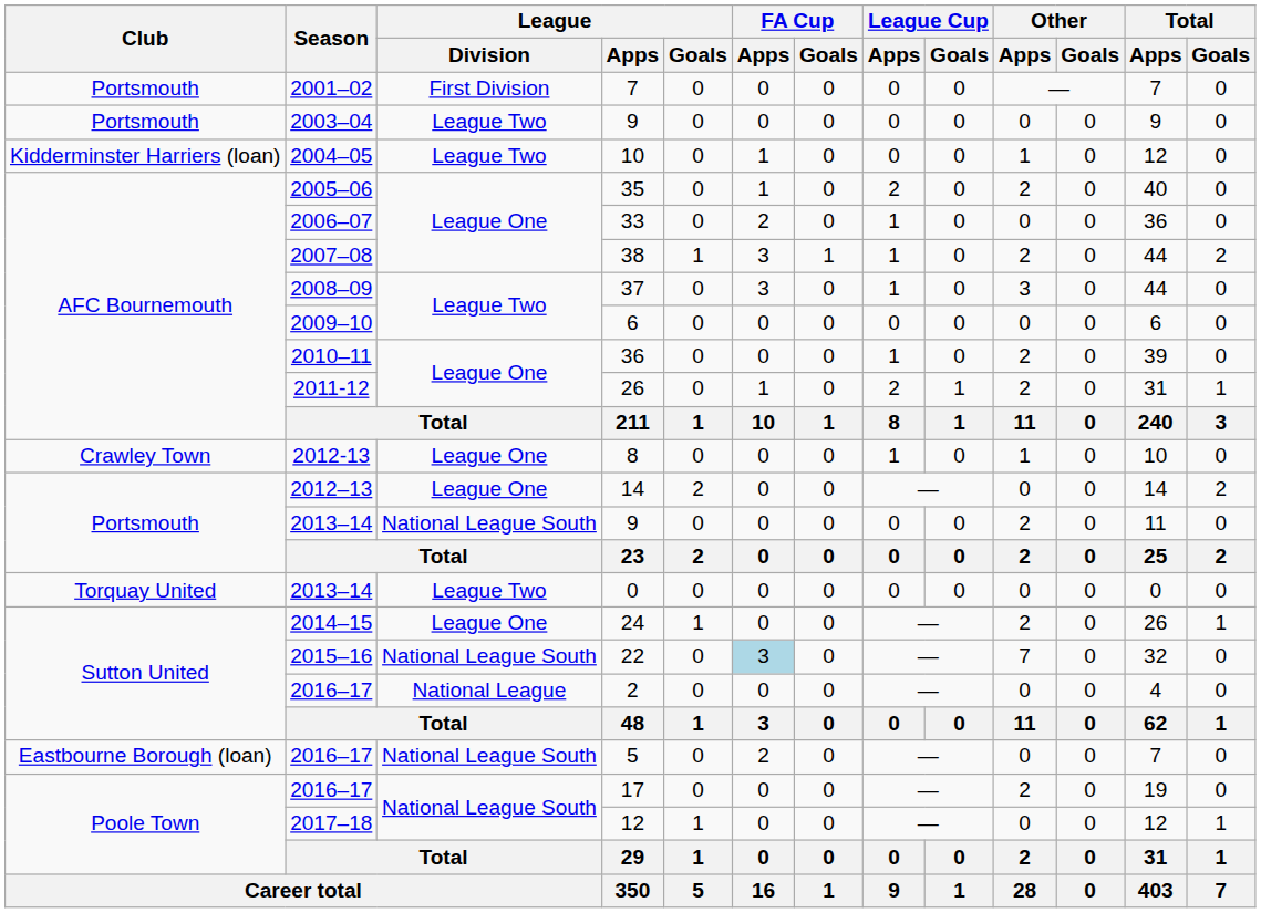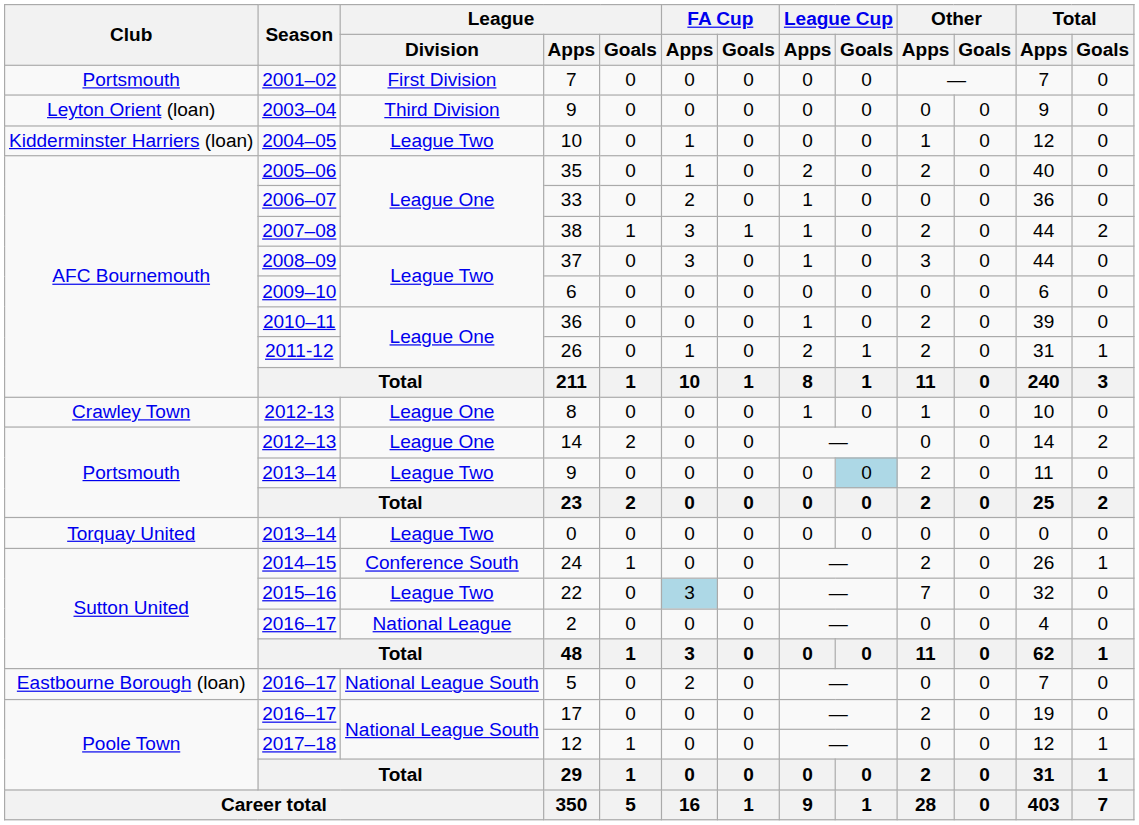 <table class="wikitable" style="text-align:center">
 <tr>
 <th rowspan="2">Club</th>
 <th rowspan="2">Season</th>
 <th colspan="3">League</th>
 <th colspan="2"><a href='#'>FA Cup</a></th>
 <th colspan="2"><a href='#'>League Cup</a></th>
 <th colspan="2">Other</th>
 <th colspan="2">Total</th>
 </tr>
 <tr>
 <th>Division</th>
 <th>Apps</th>
 <th>Goals</th>
 <th>Apps</th>
 <th>Goals</th>
 <th>Apps</th>
 <th>Goals</th>
 <th>Apps</th>
 <th>Goals</th>
 <th>Apps</th>
 <th>Goals</th>
 </tr>
 <tr>
 <td><a href='#'>Portsmouth</a></td>
 <td><a href='#'>2001–02</a></td>
 <td><a href='#'>First Division</a></td>
 <td>7</td>
 <td>0</td>
 <td>0</td>
 <td>0</td>
 <td>0</td>
 <td>0</td>
 <td colspan="2">—</td>
 <td>7</td>
 <td>0</td>
 </tr>
 <tr>
-<td><a href='#'>Portsmouth</a></td>
+<td><a href='#'>Leyton Orient</a> (loan)</td>
 <td><a href='#'>2003–04</a></td>
-<td><a href='#'>League Two</a></td>
+<td><a href='#'>Third Division</a></td>
 <td>9</td>
 <td>0</td>
 <td>0</td>
 <td>0</td>
 <td>0</td>
 <td>0</td>
 <td>0</td>
 <td>0</td>
 <td>9</td>
 <td>0</td>
 </tr>
 <tr>
 <td><a href='#'>Kidderminster Harriers</a> (loan)</td>
 <td><a href='#'>2004–05</a></td>
 <td><a href='#'>League Two</a></td>
 <td>10</td>
 <td>0</td>
 <td>1</td>
 <td>0</td>
 <td>0</td>
 <td>0</td>
 <td>1</td>
 <td>0</td>
 <td>12</td>
 <td>0</td>
 </tr>
 <tr>
 <td rowspan="8"><a href='#'>AFC Bournemouth</a></td>
 <td><a href='#'>2005–06</a></td>
 <td rowspan="3"><a href='#'>League One</a></td>
 <td>35</td>
 <td>0</td>
 <td>1</td>
 <td>0</td>
 <td>2</td>
 <td>0</td>
 <td>2</td>
 <td>0</td>
 <td>40</td>
 <td>0</td>
 </tr>
 <tr>
 <td><a href='#'>2006–07</a></td>
 <td>33</td>
 <td>0</td>
 <td>2</td>
 <td>0</td>
 <td>1</td>
 <td>0</td>
 <td>0</td>
 <td>0</td>
 <td>36</td>
 <td>0</td>
 </tr>
 <tr>
 <td><a href='#'>2007–08</a></td>
 <td>38</td>
 <td>1</td>
 <td>3</td>
 <td>1</td>
 <td>1</td>
 <td>0</td>
 <td>2</td>
 <td>0</td>
 <td>44</td>
 <td>2</td>
 </tr>
 <tr>
 <td><a href='#'>2008–09</a></td>
 <td rowspan="2"><a href='#'>League Two</a></td>
 <td>37</td>
 <td>0</td>
 <td>3</td>
 <td>0</td>
 <td>1</td>
 <td>0</td>
 <td>3</td>
 <td>0</td>
 <td>44</td>
 <td>0</td>
 </tr>
 <tr>
 <td><a href='#'>2009–10</a></td>
 <td>6</td>
 <td>0</td>
 <td>0</td>
 <td>0</td>
 <td>0</td>
 <td>0</td>
 <td>0</td>
 <td>0</td>
 <td>6</td>
 <td>0</td>
 </tr>
 <tr>
 <td><a href='#'>2010–11</a></td>
 <td rowspan="2"><a href='#'>League One</a></td>
 <td>36</td>
 <td>0</td>
 <td>0</td>
 <td>0</td>
 <td>1</td>
 <td>0</td>
 <td>2</td>
 <td>0</td>
 <td>39</td>
 <td>0</td>
 </tr>
 <tr>
 <td><a href='#'>2011-12</a></td>
 <td>26</td>
 <td>0</td>
 <td>1</td>
 <td>0</td>
 <td>2</td>
 <td>1</td>
 <td>2</td>
 <td>0</td>
 <td>31</td>
 <td>1</td>
 </tr>
 <tr>
 <th colspan="2">Total</th>
 <th>211</th>
 <th>1</th>
 <th>10</th>
 <th>1</th>
 <th>8</th>
 <th>1</th>
 <th>11</th>
 <th>0</th>
 <th>240</th>
 <th>3</th>
 </tr>
 <tr>
 <td><a href='#'>Crawley Town</a></td>
 <td><a href='#'>2012-13</a></td>
 <td><a href='#'>League One</a></td>
 <td>8</td>
 <td>0</td>
 <td>0</td>
 <td>0</td>
 <td>1</td>
 <td>0</td>
 <td>1</td>
 <td>0</td>
 <td>10</td>
 <td>0</td>
 </tr>
 <tr>
 <td rowspan="3"><a href='#'>Portsmouth</a></td>
 <td><a href='#'>2012–13</a></td>
 <td><a href='#'>League One</a></td>
 <td>14</td>
 <td>2</td>
 <td>0</td>
 <td>0</td>
 <td colspan="2">—</td>
 <td>0</td>
 <td>0</td>
 <td>14</td>
 <td>2</td>
 </tr>
 <tr>
 <td><a href='#'>2013–14</a></td>
-<td><a href='#'>National League South</a></td>
+<td><a href='#'>League Two</a></td>
 <td>9</td>
 <td>0</td>
 <td>0</td>
 <td>0</td>
 <td>0</td>
-<td>0</td>
+<td style="background: lightblue;">0</td>
 <td>2</td>
 <td>0</td>
 <td>11</td>
 <td>0</td>
 </tr>
 <tr>
 <th colspan="2">Total</th>
 <th>23</th>
 <th>2</th>
 <th>0</th>
 <th>0</th>
 <th>0</th>
 <th>0</th>
 <th>2</th>
 <th>0</th>
 <th>25</th>
 <th>2</th>
 </tr>
 <tr>
 <td><a href='#'>Torquay United</a></td>
 <td><a href='#'>2013–14</a></td>
 <td><a href='#'>League Two</a></td>
 <td>0</td>
 <td>0</td>
 <td>0</td>
 <td>0</td>
 <td>0</td>
 <td>0</td>
 <td>0</td>
 <td>0</td>
 <td>0</td>
 <td>0</td>
 </tr>
 <tr>
 <td rowspan="4"><a href='#'>Sutton United</a></td>
 <td><a href='#'>2014–15</a></td>
-<td><a href='#'>League One</a></td>
+<td><a href='#'>Conference South</a></td>
 <td>24</td>
 <td>1</td>
 <td>0</td>
 <td>0</td>
 <td colspan="2">—</td>
 <td>2</td>
 <td>0</td>
 <td>26</td>
 <td>1</td>
 </tr>
 <tr>
 <td><a href='#'>2015–16</a></td>
-<td><a href='#'>National League South</a></td>
+<td><a href='#'>League Two</a></td>
 <td>22</td>
 <td>0</td>
 <td style="background: lightblue;">3</td>
 <td>0</td>
 <td colspan="2">—</td>
 <td>7</td>
 <td>0</td>
 <td>32</td>
 <td>0</td>
 </tr>
 <tr>
 <td><a href='#'>2016–17</a></td>
 <td><a href='#'>National League</a></td>
 <td>2</td>
 <td>0</td>
 <td>0</td>
 <td>0</td>
 <td colspan="2">—</td>
 <td>0</td>
 <td>0</td>
 <td>4</td>
 <td>0</td>
 </tr>
 <tr>
 <th colspan="2">Total</th>
 <th>48</th>
 <th>1</th>
 <th>3</th>
 <th>0</th>
 <th>0</th>
 <th>0</th>
 <th>11</th>
 <th>0</th>
 <th>62</th>
 <th>1</th>
 </tr>
 <tr>
 <td><a href='#'>Eastbourne Borough</a>  (loan)</td>
 <td><a href='#'>2016–17</a></td>
 <td><a href='#'>National League South</a></td>
 <td>5</td>
 <td>0</td>
 <td>2</td>
 <td>0</td>
 <td colspan="2">—</td>
 <td>0</td>
 <td>0</td>
 <td>7</td>
 <td>0</td>
 </tr>
 <tr>
 <td rowspan="3"><a href='#'>Poole Town</a></td>
 <td><a href='#'>2016–17</a></td>
 <td rowspan="2"><a href='#'>National League South</a></td>
 <td>17</td>
 <td>0</td>
 <td>0</td>
 <td>0</td>
 <td colspan="2">—</td>
 <td>2</td>
 <td>0</td>
 <td>19</td>
 <td>0</td>
 </tr>
 <tr>
 <td><a href='#'>2017–18</a></td>
 <td>12</td>
 <td>1</td>
 <td>0</td>
 <td>0</td>
 <td colspan="2">—</td>
 <td>0</td>
 <td>0</td>
 <td>12</td>
 <td>1</td>
 </tr>
 <tr>
 <th colspan="2">Total</th>
 <th>29</th>
 <th>1</th>
 <th>0</th>
 <th>0</th>
 <th>0</th>
 <th>0</th>
 <th>2</th>
 <th>0</th>
 <th>31</th>
 <th>1</th>
 </tr>
 <tr>
 <th colspan="3">Career total</th>
 <th>350</th>
 <th>5</th>
 <th>16</th>
 <th>1</th>
 <th>9</th>
 <th>1</th>
 <th>28</th>
 <th>0</th>
 <th>403</th>
 <th>7</th>
 </tr>
 </table>
